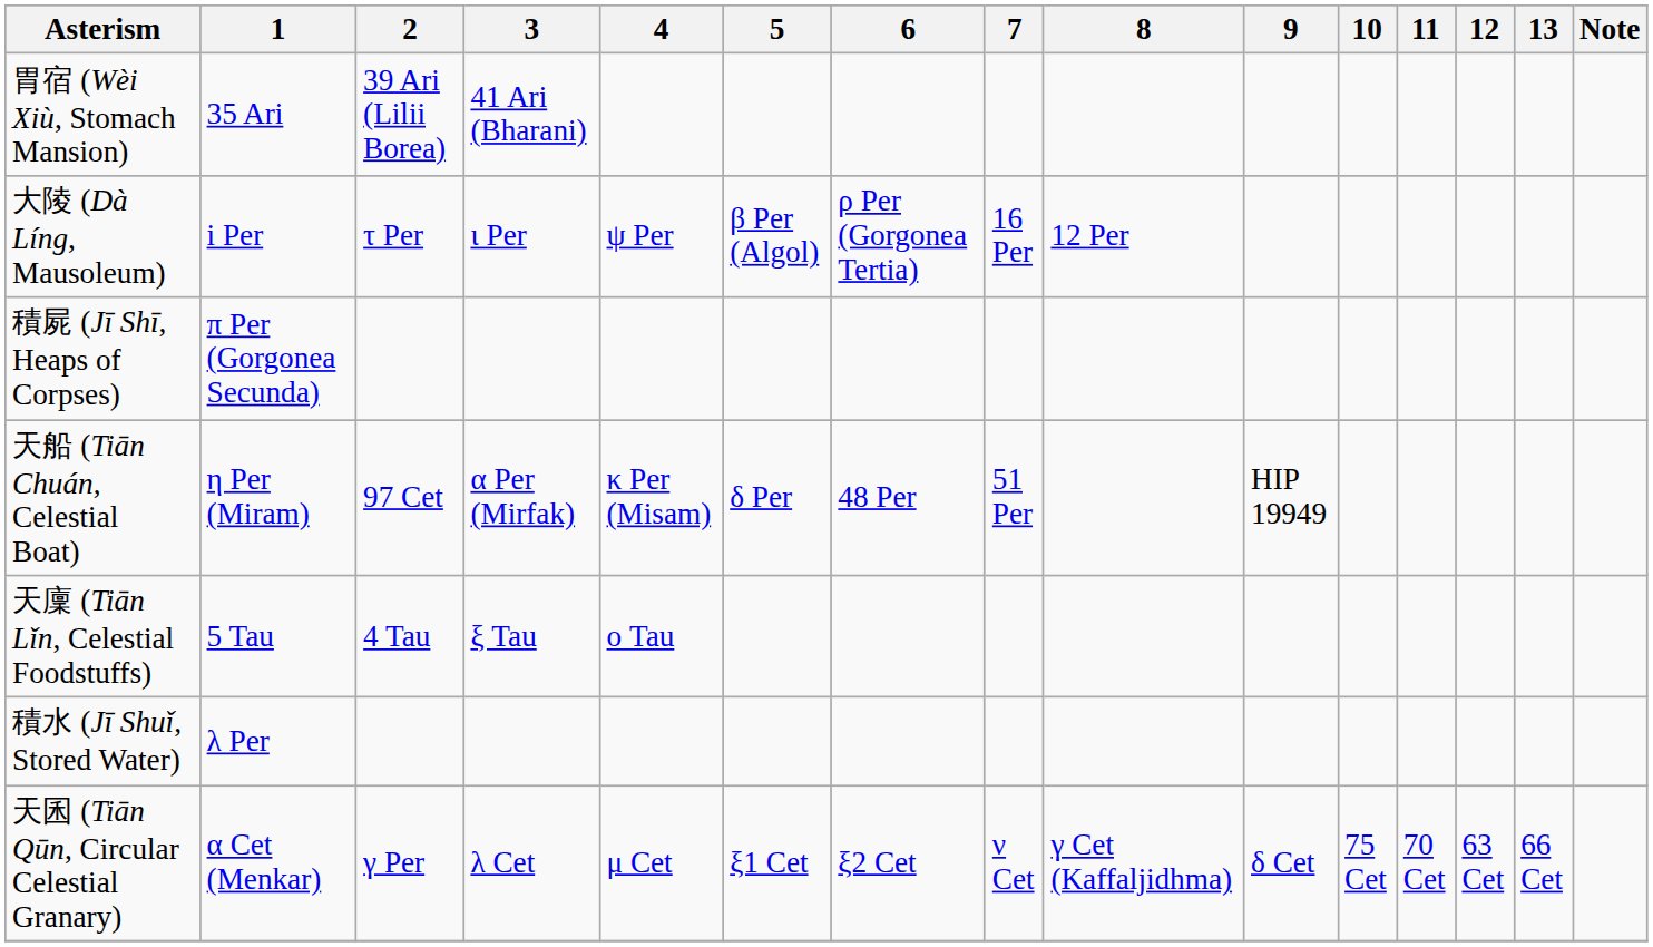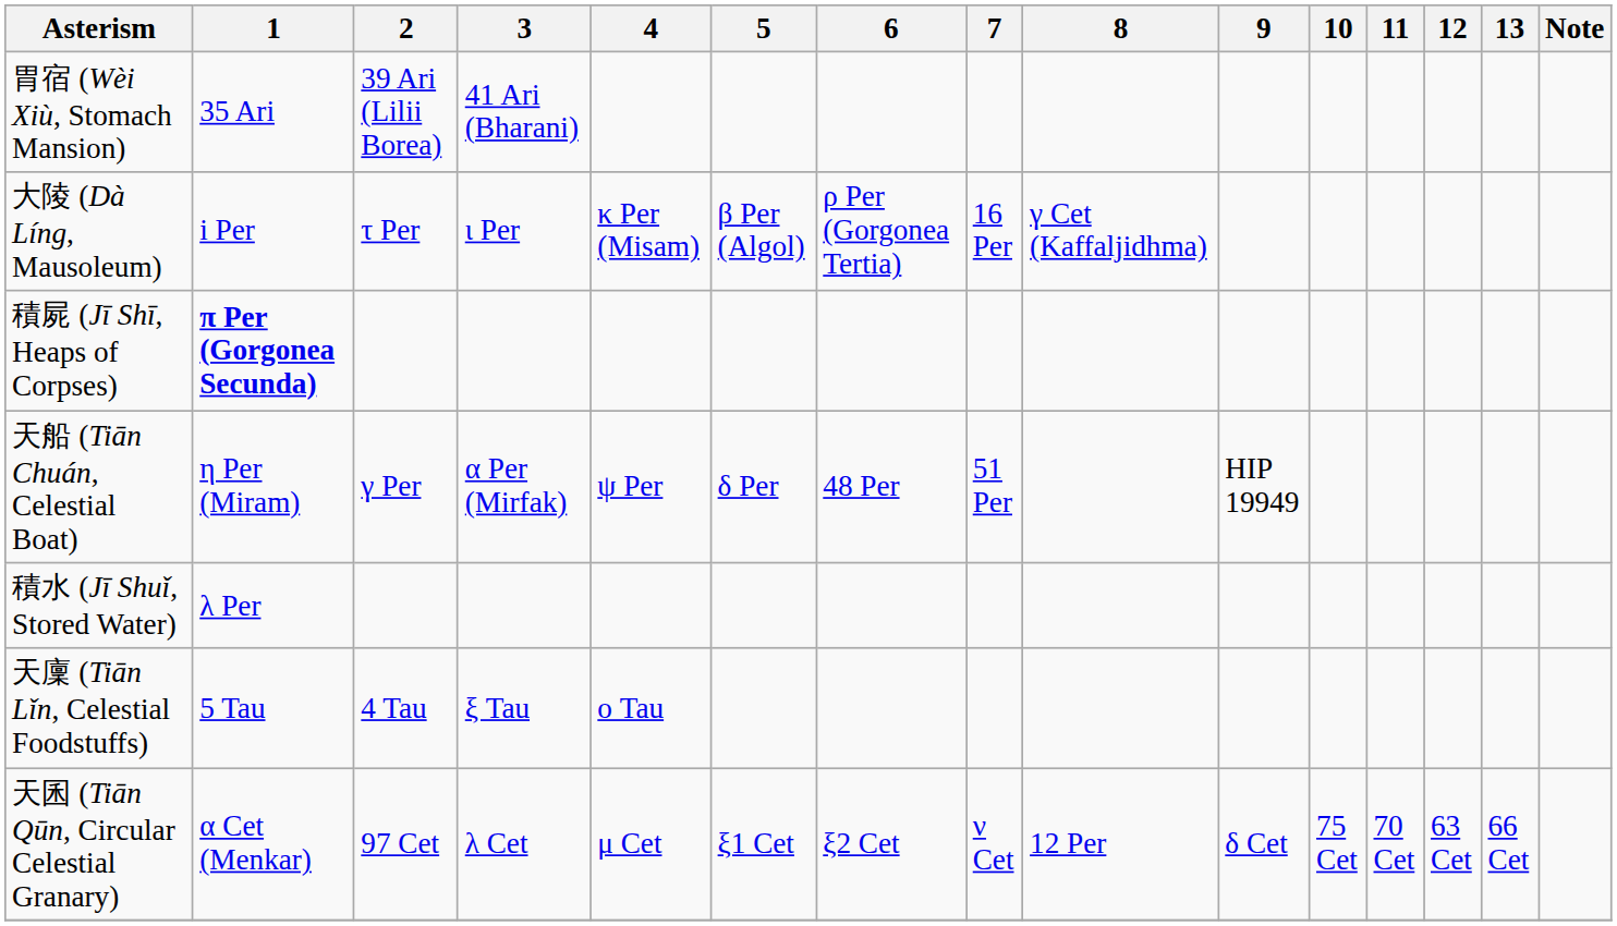 <table class = "wikitable">
 <tr>
 <th>Asterism</th>
 <th>1</th>
 <th>2</th>
 <th>3</th>
 <th>4</th>
 <th>5</th>
 <th>6</th>
 <th>7</th>
 <th>8</th>
 <th>9</th>
 <th>10</th>
 <th>11</th>
 <th>12</th>
 <th>13</th>
 <th>Note</th>
 </tr>
 <tr>
 <td>胃宿 (<em>Wèi Xiù</em>, Stomach Mansion)</td>
 <td><a href='#'>35 Ari</a></td>
 <td><a href='#'>39 Ari (Lilii Borea)</a></td>
 <td><a href='#'>41 Ari (Bharani)</a></td>
 <td></td>
 <td></td>
 <td></td>
 <td></td>
 <td></td>
 <td></td>
 <td></td>
 <td></td>
 <td></td>
 <td></td>
 <td></td>
 </tr>
 <tr>
 <td>大陵 (<em>Dà Líng</em>, Mausoleum)</td>
 <td><a href='#'>i Per</a></td>
 <td><a href='#'>τ Per</a></td>
 <td><a href='#'>ι Per</a></td>
-<td><a href='#'>ψ Per</a></td>
+<td><a href='#'>κ Per (Misam)</a></td>
 <td><a href='#'>β Per (Algol)</a></td>
 <td><a href='#'>ρ Per (Gorgonea Tertia)</a></td>
 <td><a href='#'>16 Per</a></td>
-<td><a href='#'>12 Per</a></td>
+<td><a href='#'>γ Cet (Kaffaljidhma)</a></td>
 <td></td>
 <td></td>
 <td></td>
 <td></td>
 <td></td>
 <td></td>
 </tr>
 <tr>
 <td>積屍 (<em>Jī Shī</em>, Heaps of Corpses)</td>
-<td><a href='#'>π Per (Gorgonea Secunda)</a></td>
+<td><strong><a href='#'>π Per (Gorgonea Secunda)</a></strong></td>
 <td></td>
 <td></td>
 <td></td>
 <td></td>
 <td></td>
 <td></td>
 <td></td>
 <td></td>
 <td></td>
 <td></td>
 <td></td>
 <td></td>
 <td></td>
 </tr>
 <tr>
 <td>天船 (<em>Tiān Chuán</em>, Celestial Boat)</td>
 <td><a href='#'>η Per (Miram)</a></td>
-<td><a href='#'>97 Cet</a></td>
+<td><a href='#'>γ Per</a></td>
 <td><a href='#'>α Per (Mirfak)</a></td>
-<td><a href='#'>κ Per (Misam)</a></td>
+<td><a href='#'>ψ Per</a></td>
 <td><a href='#'>δ Per</a></td>
 <td><a href='#'>48 Per</a></td>
 <td><a href='#'>51 Per</a></td>
 <td></td>
 <td>HIP 19949</td>
+<td></td>
+<td></td>
+<td></td>
+<td></td>
+<td></td>
+</tr>
+<tr>
+<td>積水 (<em>Jī Shuǐ</em>, Stored Water)</td>
+<td><a href='#'>λ Per</a></td>
+<td></td>
+<td></td>
+<td></td>
+<td></td>
+<td></td>
+<td></td>
+<td></td>
+<td></td>
 <td></td>
 <td></td>
 <td></td>
 <td></td>
 <td></td>
 </tr>
 <tr>
 <td>天廩 (<em>Tiān Lǐn</em>, Celestial Foodstuffs)</td>
 <td><a href='#'>5 Tau</a></td>
 <td><a href='#'>4 Tau</a></td>
 <td><a href='#'>ξ Tau</a></td>
 <td><a href='#'>ο Tau</a></td>
 <td></td>
 <td></td>
 <td></td>
 <td></td>
 <td></td>
 <td></td>
 <td></td>
 <td></td>
 <td></td>
 <td></td>
 </tr>
 <tr>
-<td>積水 (<em>Jī Shuǐ</em>, Stored Water)</td>
-<td><a href='#'>λ Per</a></td>
-<td></td>
-<td></td>
-<td></td>
-<td></td>
-<td></td>
-<td></td>
-<td></td>
-<td></td>
-<td></td>
-<td></td>
-<td></td>
-<td></td>
-<td></td>
-</tr>
-<tr>
 <td>天囷 (<em>Tiān Qūn</em>, Circular Celestial Granary)</td>
 <td><a href='#'>α Cet (Menkar)</a></td>
-<td><a href='#'>γ Per</a></td>
+<td><a href='#'>97 Cet</a></td>
 <td><a href='#'>λ Cet</a></td>
 <td><a href='#'>μ Cet</a></td>
 <td><a href='#'>ξ1 Cet</a></td>
 <td><a href='#'>ξ2 Cet</a></td>
 <td><a href='#'>ν Cet</a></td>
-<td><a href='#'>γ Cet (Kaffaljidhma)</a></td>
+<td><a href='#'>12 Per</a></td>
 <td><a href='#'>δ Cet</a></td>
 <td><a href='#'>75 Cet</a></td>
 <td><a href='#'>70 Cet</a></td>
 <td><a href='#'>63 Cet</a></td>
 <td><a href='#'>66 Cet</a></td>
 <td></td>
 </tr>
 <tr>
 </tr>
 </table>
